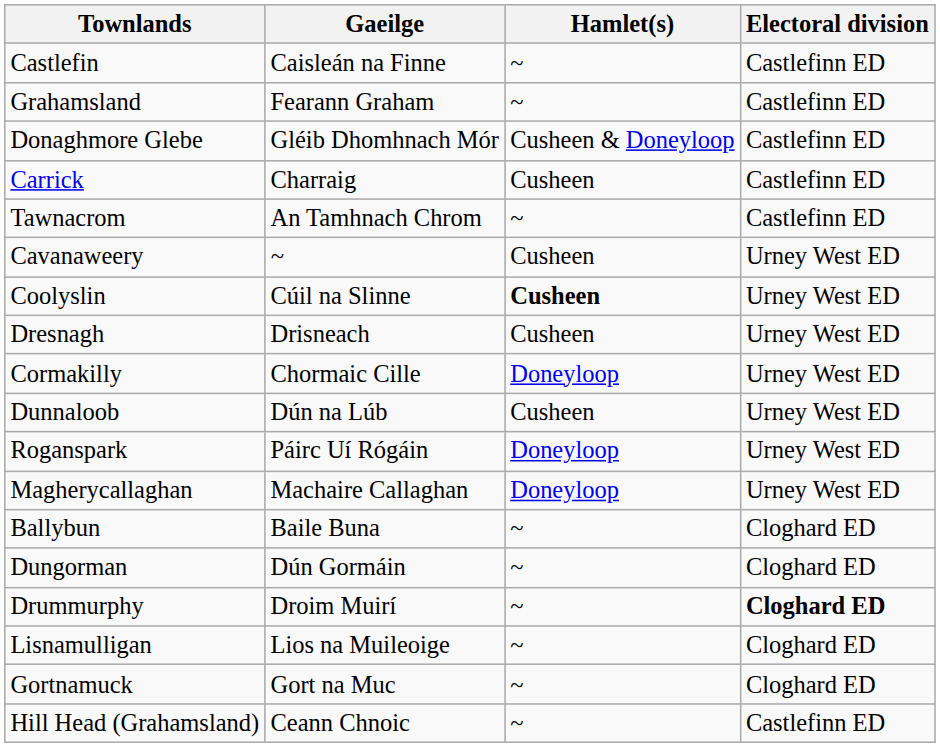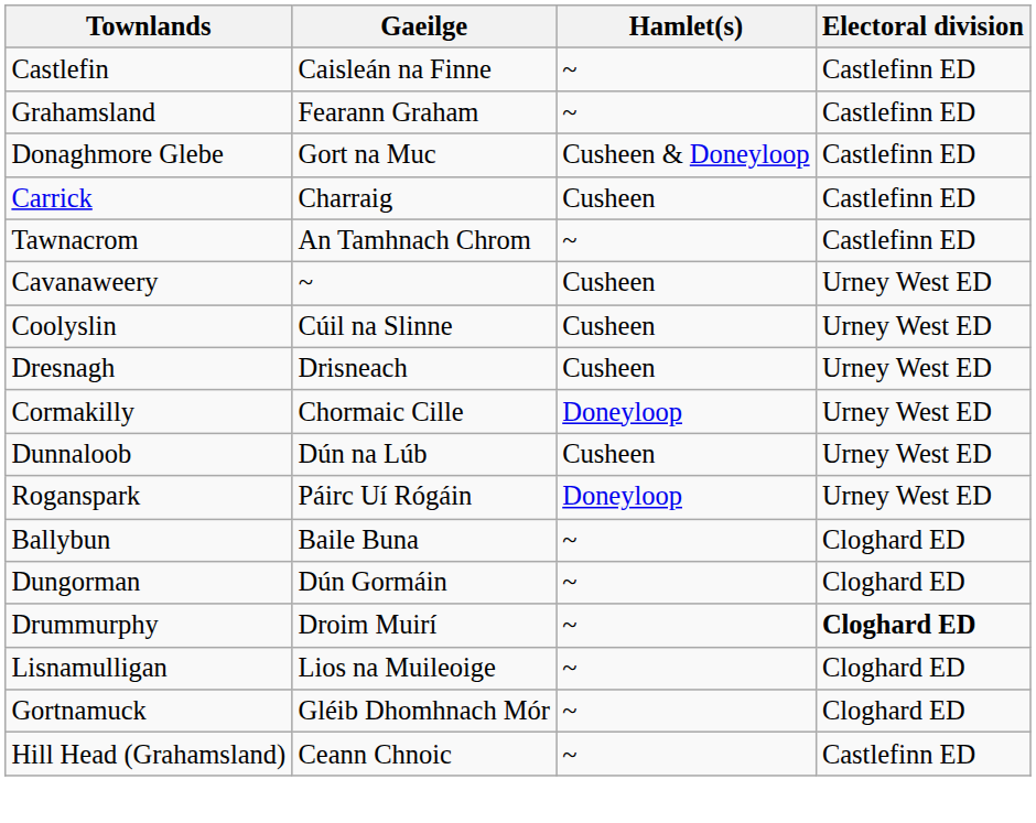 <table class="wikitable">
 <tr>
 <th>Townlands</th>
 <th>Gaeilge</th>
 <th>Hamlet(s)</th>
 <th>Electoral division</th>
 </tr>
 <tr>
 <td>Castlefin</td>
 <td>Caisleán na Finne</td>
 <td>~</td>
 <td>Castlefinn ED</td>
 </tr>
 <tr>
 <td>Grahamsland</td>
 <td>Fearann Graham</td>
 <td>~</td>
 <td>Castlefinn ED</td>
 </tr>
 <tr>
 <td>Donaghmore Glebe</td>
-<td>Gléib Dhomhnach Mór</td>
+<td>Gort na Muc</td>
 <td>Cusheen & <a href='#'>Doneyloop</a></td>
 <td>Castlefinn ED</td>
 </tr>
 <tr>
 <td><a href='#'>Carrick</a></td>
 <td>Charraig</td>
 <td>Cusheen</td>
 <td>Castlefinn ED</td>
 </tr>
 <tr>
 <td>Tawnacrom</td>
 <td>An Tamhnach Chrom</td>
 <td>~</td>
 <td>Castlefinn ED</td>
 </tr>
 <tr>
 <td>Cavanaweery</td>
 <td><em>~</em></td>
 <td>Cusheen</td>
 <td>Urney West ED</td>
 </tr>
 <tr>
 <td>Coolyslin</td>
 <td>Cúil na Slinne</td>
-<td><strong>Cusheen</strong></td>
+<td>Cusheen</td>
 <td>Urney West ED</td>
 </tr>
 <tr>
 <td>Dresnagh</td>
 <td>Drisneach</td>
 <td>Cusheen</td>
 <td>Urney West ED</td>
 </tr>
 <tr>
 <td>Cormakilly</td>
 <td>Chormaic Cille</td>
 <td><a href='#'>Doneyloop</a></td>
 <td>Urney West ED</td>
 </tr>
 <tr>
 <td>Dunnaloob</td>
 <td>Dún na Lúb</td>
 <td>Cusheen</td>
 <td>Urney West ED</td>
 </tr>
 <tr>
 <td>Roganspark</td>
 <td>Páirc Uí Rógáin</td>
-<td><a href='#'>Doneyloop</a></td>
-<td>Urney West ED</td>
-</tr>
-<tr>
-<td>Magherycallaghan</td>
-<td>Machaire Callaghan</td>
 <td><a href='#'>Doneyloop</a></td>
 <td>Urney West ED</td>
 </tr>
 <tr>
 <td>Ballybun</td>
 <td>Baile Buna</td>
 <td>~</td>
 <td>Cloghard ED</td>
 </tr>
 <tr>
 <td>Dungorman</td>
 <td>Dún Gormáin</td>
 <td>~</td>
 <td>Cloghard ED</td>
 </tr>
 <tr>
 <td>Drummurphy</td>
 <td>Droim Muirí</td>
 <td>~</td>
 <td><strong>Cloghard ED</strong></td>
 </tr>
 <tr>
 <td>Lisnamulligan</td>
 <td>Lios na Muileoige</td>
 <td>~</td>
 <td>Cloghard ED</td>
 </tr>
 <tr>
 <td>Gortnamuck</td>
-<td>Gort na Muc</td>
+<td>Gléib Dhomhnach Mór</td>
 <td>~</td>
 <td>Cloghard ED</td>
 </tr>
 <tr>
 <td>Hill Head (Grahamsland)</td>
 <td>Ceann Chnoic</td>
 <td>~</td>
 <td>Castlefinn ED</td>
 </tr>
 </table>
